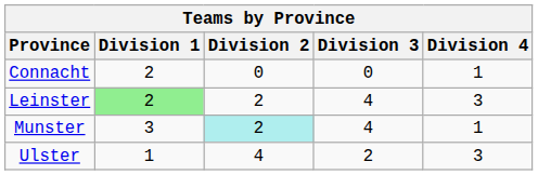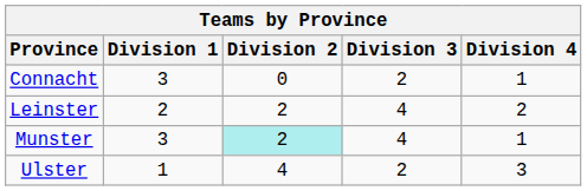 <table class="wikitable" style="text-align:center">
 <tr>
 <th colspan=6>Teams by Province</th>
 </tr>
 <tr>
 <th>Province</th>
 <th>Division 1</th>
 <th>Division 2</th>
 <th>Division 3</th>
 <th>Division 4</th>
 </tr>
 <tr>
 <td><a href='#'>Connacht</a></td>
+<td>3</td>
+<td>0</td>
 <td>2</td>
-<td>0</td>
-<td>0</td>
 <td>1</td>
 </tr>
 <tr>
 <td><a href='#'>Leinster</a></td>
-<td style="background: lightgreen;">2</td>
+<td>2</td>
 <td>2</td>
 <td>4</td>
-<td>3</td>
+<td>2</td>
 </tr>
 <tr>
 <td><a href='#'>Munster</a></td>
 <td>3</td>
 <td style="background: paleturquoise;">2</td>
 <td>4</td>
 <td>1</td>
 </tr>
 <tr>
 <td><a href='#'>Ulster</a></td>
 <td>1</td>
 <td>4</td>
 <td>2</td>
 <td>3</td>
 </tr>
 </table>
